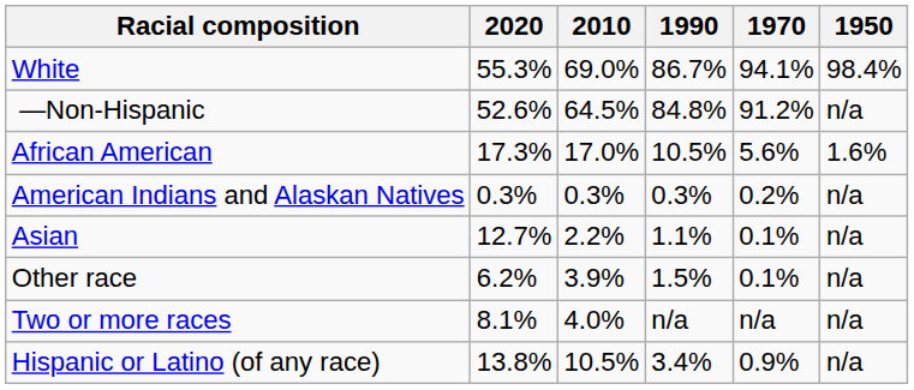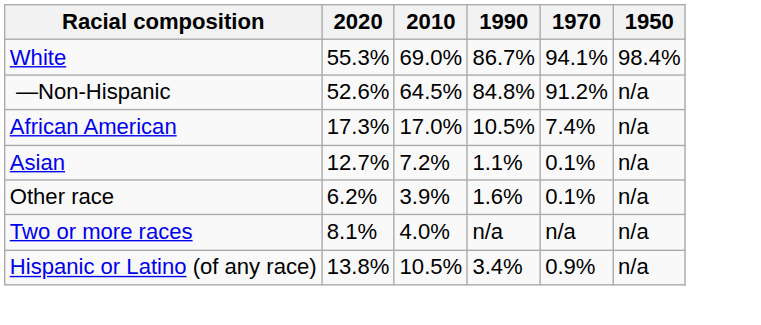 <table class="wikitable sortable collapsible" style="font-size: 90 percent;">
 <tr>
 <th>Racial composition</th>
 <th>2020</th>
 <th>2010</th>
 <th>1990</th>
 <th>1970</th>
 <th>1950</th>
 </tr>
 <tr>
 <td><a href='#'>White</a></td>
 <td>55.3%</td>
 <td>69.0%</td>
 <td>86.7%</td>
 <td>94.1%</td>
 <td>98.4%</td>
 </tr>
 <tr>
 <td> —Non-Hispanic</td>
 <td>52.6%</td>
 <td>64.5%</td>
 <td>84.8%</td>
 <td>91.2%</td>
 <td>n/a</td>
 </tr>
 <tr>
 <td><a href='#'>African American</a></td>
 <td>17.3%</td>
 <td>17.0%</td>
 <td>10.5%</td>
-<td>5.6%</td>
-<td>1.6%</td>
-</tr>
-<tr>
-<td><a href='#'>American Indians</a> and <a href='#'>Alaskan Natives</a></td>
-<td>0.3%</td>
-<td>0.3%</td>
-<td>0.3%</td>
-<td>0.2%</td>
+<td>7.4%</td>
 <td>n/a</td>
 </tr>
 <tr>
 <td><a href='#'>Asian</a></td>
 <td>12.7%</td>
-<td>2.2%</td>
+<td>7.2%</td>
 <td>1.1%</td>
 <td>0.1%</td>
 <td>n/a</td>
 </tr>
 <tr>
 <td>Other race</td>
 <td>6.2%</td>
 <td>3.9%</td>
-<td>1.5%</td>
+<td>1.6%</td>
 <td>0.1%</td>
 <td>n/a</td>
 </tr>
 <tr>
 <td><a href='#'>Two or more races</a></td>
 <td>8.1%</td>
 <td>4.0%</td>
 <td>n/a</td>
 <td>n/a</td>
 <td>n/a</td>
 </tr>
 <tr>
 <td><a href='#'>Hispanic or Latino</a> (of any race)</td>
 <td>13.8%</td>
 <td>10.5%</td>
 <td>3.4%</td>
 <td>0.9%</td>
 <td>n/a</td>
 </tr>
 </table>
